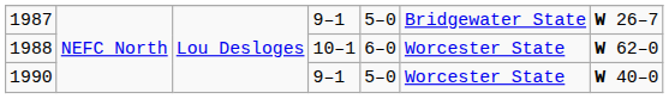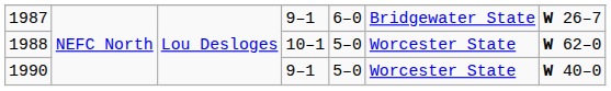 <table class="wikitable">
 <tr>
 </tr>
 <tr>
 <td>1987</td>
 <td rowspan=3><a href='#'>NEFC North</a></td>
 <td rowspan=3><a href='#'>Lou Desloges</a></td>
 <td>9–1</td>
-<td>5–0</td>
+<td>6–0</td>
 <td><a href='#'>Bridgewater State</a></td>
 <td><strong>W</strong> 26–7</td>
 </tr>
 <tr>
 <td>1988</td>
 <td>10–1</td>
-<td>6–0</td>
+<td>5–0</td>
 <td><a href='#'>Worcester State</a></td>
 <td><strong>W</strong> 62–0</td>
 </tr>
 <tr>
 <td>1990</td>
 <td>9–1</td>
 <td>5–0</td>
 <td><a href='#'>Worcester State</a></td>
 <td><strong>W</strong> 40–0</td>
 </tr>
 </table>
